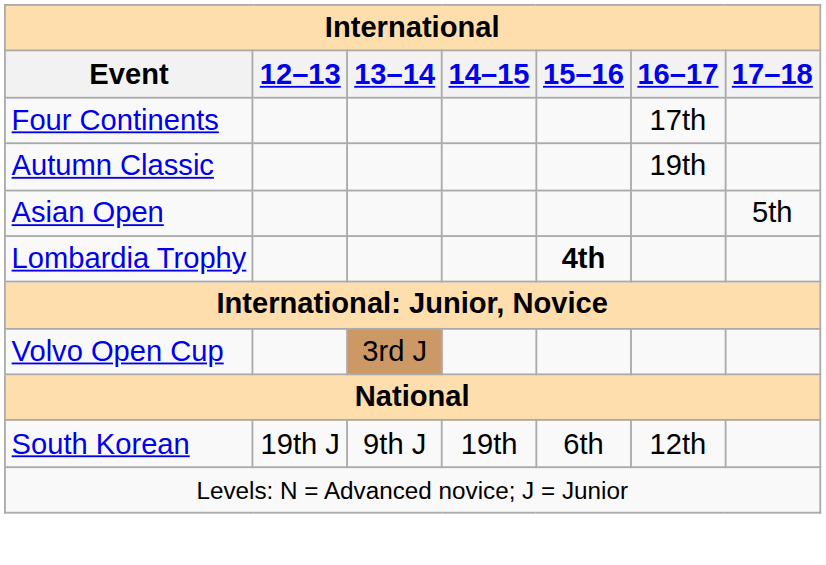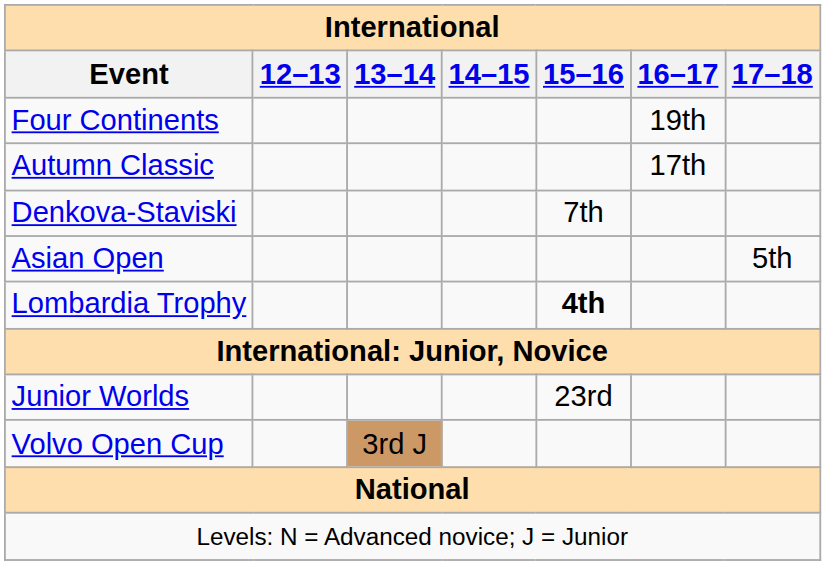 <table class="wikitable" style="text-align:center">
 <tr>
 <th style="background-color:#ffdead;" colspan=7 align=center>International</th>
 </tr>
 <tr>
 <th>Event</th>
 <th><a href='#'>12–13</a></th>
 <th><a href='#'>13–14</a></th>
 <th><a href='#'>14–15</a></th>
 <th><a href='#'>15–16</a></th>
 <th><a href='#'>16–17</a></th>
 <th><a href='#'>17–18</a></th>
 </tr>
 <tr>
 <td align=left><a href='#'>Four Continents</a></td>
 <td></td>
 <td></td>
 <td></td>
 <td></td>
-<td>17th</td>
+<td>19th</td>
 <td></td>
 </tr>
 <tr>
 <td align=left> <a href='#'>Autumn Classic</a></td>
 <td></td>
 <td></td>
 <td></td>
 <td></td>
-<td>19th</td>
+<td>17th</td>
+<td></td>
+</tr>
+<tr>
+<td align=left> <a href='#'>Denkova-Staviski</a></td>
+<td></td>
+<td></td>
+<td></td>
+<td>7th</td>
+<td></td>
 <td></td>
 </tr>
 <tr>
 <td align=left><a href='#'>Asian Open</a></td>
 <td></td>
 <td></td>
 <td></td>
 <td></td>
 <td></td>
 <td>5th</td>
 </tr>
 <tr>
 <td align=left><a href='#'>Lombardia Trophy</a></td>
 <td></td>
 <td></td>
 <td></td>
 <td><strong>4th</strong></td>
 <td></td>
 <td></td>
 </tr>
 <tr>
 <th style="background-color: #ffdead; " colspan=7 align=center>International: Junior, Novice</th>
 </tr>
 <tr>
+<td align=left><a href='#'>Junior Worlds</a></td>
+<td></td>
+<td></td>
+<td></td>
+<td>23rd</td>
+<td></td>
+<td></td>
+</tr>
+<tr>
 <td align=left><a href='#'>Volvo Open Cup</a></td>
 <td></td>
 <td bgcolor=cc9966>3rd J</td>
 <td></td>
 <td></td>
 <td></td>
 <td></td>
 </tr>
 <tr>
 <th style="background-color:#ffdead;" colspan=7 align=center>National</th>
 </tr>
 <tr>
-<td align=left><a href='#'>South Korean</a></td>
-<td>19th J</td>
-<td>9th J</td>
-<td>19th</td>
-<td>6th</td>
-<td>12th</td>
-<td></td>
-</tr>
-<tr>
 <td colspan=7 align=center><small> Levels: N = Advanced novice; J = Junior </small></td>
 </tr>
 </table>
